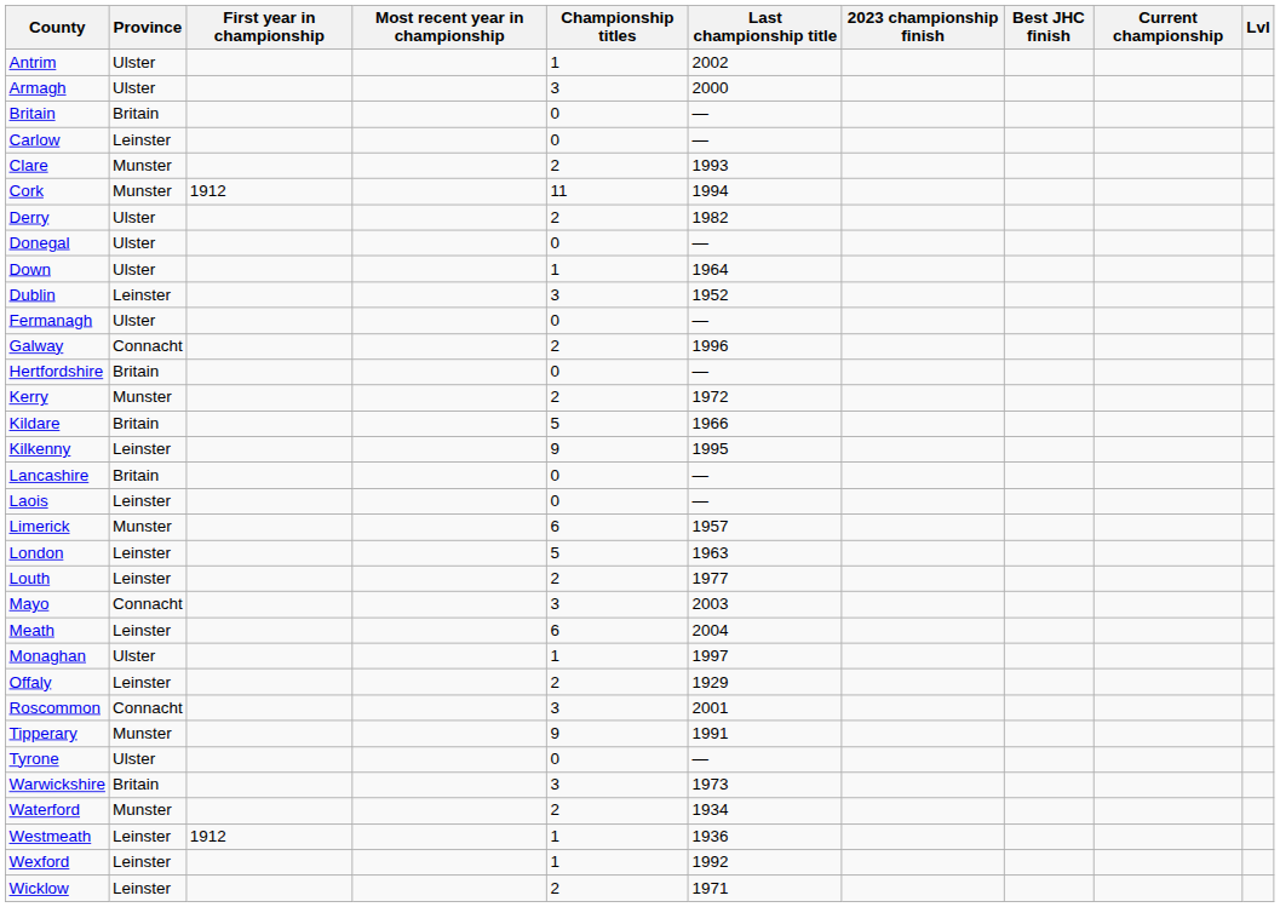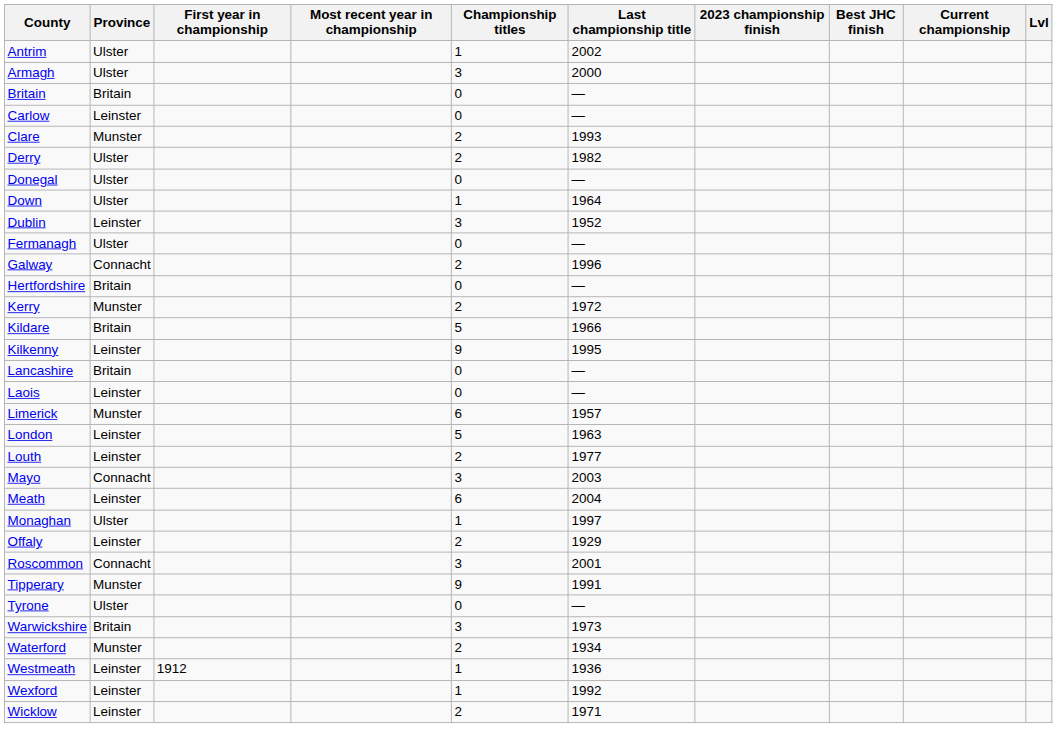 <table class="wikitable sortable">
 <tr>
 <th>County</th>
 <th>Province</th>
 <th>First year in championship</th>
 <th>Most recent year in championship</th>
 <th>Championship titles</th>
 <th>Last championship title</th>
 <th>2023 championship finish</th>
 <th>Best JHC finish</th>
 <th>Current championship</th>
 <th>Lvl</th>
 </tr>
 <tr>
 <td> <a href='#'>Antrim</a></td>
 <td>Ulster</td>
 <td></td>
 <td></td>
 <td>1</td>
 <td>2002</td>
 <td></td>
 <td></td>
 <td></td>
 <td></td>
 </tr>
 <tr>
 <td> <a href='#'>Armagh</a></td>
 <td>Ulster</td>
 <td></td>
 <td></td>
 <td>3</td>
 <td>2000</td>
 <td></td>
 <td></td>
 <td></td>
 <td></td>
 </tr>
 <tr>
 <td> <a href='#'>Britain</a></td>
 <td>Britain</td>
 <td></td>
 <td></td>
 <td>0</td>
 <td>—</td>
 <td></td>
 <td></td>
 <td></td>
 <td></td>
 </tr>
 <tr>
 <td> <a href='#'>Carlow</a></td>
 <td>Leinster</td>
 <td></td>
 <td></td>
 <td>0</td>
 <td>—</td>
 <td></td>
 <td></td>
 <td></td>
 <td></td>
 </tr>
 <tr>
 <td> <a href='#'>Clare</a></td>
 <td>Munster</td>
 <td></td>
 <td></td>
 <td>2</td>
 <td>1993</td>
-<td></td>
-<td></td>
-<td></td>
-<td></td>
-</tr>
-<tr>
-<td> <a href='#'>Cork</a></td>
-<td>Munster</td>
-<td>1912</td>
-<td></td>
-<td>11</td>
-<td>1994</td>
 <td></td>
 <td></td>
 <td></td>
 <td></td>
 </tr>
 <tr>
 <td> <a href='#'>Derry</a></td>
 <td>Ulster</td>
 <td></td>
 <td></td>
 <td>2</td>
 <td>1982</td>
 <td></td>
 <td></td>
 <td></td>
 <td></td>
 </tr>
 <tr>
 <td> <a href='#'>Donegal</a></td>
 <td>Ulster</td>
 <td></td>
 <td></td>
 <td>0</td>
 <td>—</td>
 <td></td>
 <td></td>
 <td></td>
 <td></td>
 </tr>
 <tr>
 <td> <a href='#'>Down</a></td>
 <td>Ulster</td>
 <td></td>
 <td></td>
 <td>1</td>
 <td>1964</td>
 <td></td>
 <td></td>
 <td></td>
 <td></td>
 </tr>
 <tr>
 <td> <a href='#'>Dublin</a></td>
 <td>Leinster</td>
 <td></td>
 <td></td>
 <td>3</td>
 <td>1952</td>
 <td></td>
 <td></td>
 <td></td>
 <td></td>
 </tr>
 <tr>
 <td><a href='#'>Fermanagh</a></td>
 <td>Ulster</td>
 <td></td>
 <td></td>
 <td>0</td>
 <td>—</td>
 <td></td>
 <td></td>
 <td></td>
 <td></td>
 </tr>
 <tr>
 <td> <a href='#'>Galway</a></td>
 <td>Connacht</td>
 <td></td>
 <td></td>
 <td>2</td>
 <td>1996</td>
 <td></td>
 <td></td>
 <td></td>
 <td></td>
 </tr>
 <tr>
 <td><a href='#'>Hertfordshire</a></td>
 <td>Britain</td>
 <td></td>
 <td></td>
 <td>0</td>
 <td>—</td>
 <td></td>
 <td></td>
 <td></td>
 <td></td>
 </tr>
 <tr>
 <td> <a href='#'>Kerry</a></td>
 <td>Munster</td>
 <td></td>
 <td></td>
 <td>2</td>
 <td>1972</td>
 <td></td>
 <td></td>
 <td></td>
 <td></td>
 </tr>
 <tr>
 <td> <a href='#'>Kildare</a></td>
 <td>Britain</td>
 <td></td>
 <td></td>
 <td>5</td>
 <td>1966</td>
 <td></td>
 <td></td>
 <td></td>
 <td></td>
 </tr>
 <tr>
 <td> <a href='#'>Kilkenny</a></td>
 <td>Leinster</td>
 <td></td>
 <td></td>
 <td>9</td>
 <td>1995</td>
 <td></td>
 <td></td>
 <td></td>
 <td></td>
 </tr>
 <tr>
 <td><a href='#'>Lancashire</a></td>
 <td>Britain</td>
 <td></td>
 <td></td>
 <td>0</td>
 <td>—</td>
 <td></td>
 <td></td>
 <td></td>
 <td></td>
 </tr>
 <tr>
 <td> <a href='#'>Laois</a></td>
 <td>Leinster</td>
 <td></td>
 <td></td>
 <td>0</td>
 <td>—</td>
 <td></td>
 <td></td>
 <td></td>
 <td></td>
 </tr>
 <tr>
 <td> <a href='#'>Limerick</a></td>
 <td>Munster</td>
 <td></td>
 <td></td>
 <td>6</td>
 <td>1957</td>
 <td></td>
 <td></td>
 <td></td>
 <td></td>
 </tr>
 <tr>
 <td> <a href='#'>London</a></td>
 <td>Leinster</td>
 <td></td>
 <td></td>
 <td>5</td>
 <td>1963</td>
 <td></td>
 <td></td>
 <td></td>
 <td></td>
 </tr>
 <tr>
 <td> <a href='#'>Louth</a></td>
 <td>Leinster</td>
 <td></td>
 <td></td>
 <td>2</td>
 <td>1977</td>
 <td></td>
 <td></td>
 <td></td>
 <td></td>
 </tr>
 <tr>
 <td> <a href='#'>Mayo</a></td>
 <td>Connacht</td>
 <td></td>
 <td></td>
 <td>3</td>
 <td>2003</td>
 <td></td>
 <td></td>
 <td></td>
 <td></td>
 </tr>
 <tr>
 <td> <a href='#'>Meath</a></td>
 <td>Leinster</td>
 <td></td>
 <td></td>
 <td>6</td>
 <td>2004</td>
 <td></td>
 <td></td>
 <td></td>
 <td></td>
 </tr>
 <tr>
 <td><a href='#'>Monaghan</a></td>
 <td>Ulster</td>
 <td></td>
 <td></td>
 <td>1</td>
 <td>1997</td>
 <td></td>
 <td></td>
 <td></td>
 <td></td>
 </tr>
 <tr>
 <td> <a href='#'>Offaly</a></td>
 <td>Leinster</td>
 <td></td>
 <td></td>
 <td>2</td>
 <td>1929</td>
 <td></td>
 <td></td>
 <td></td>
 <td></td>
 </tr>
 <tr>
 <td><a href='#'>Roscommon</a></td>
 <td>Connacht</td>
 <td></td>
 <td></td>
 <td>3</td>
 <td>2001</td>
 <td></td>
 <td></td>
 <td></td>
 <td></td>
 </tr>
 <tr>
 <td> <a href='#'>Tipperary</a></td>
 <td>Munster</td>
 <td></td>
 <td></td>
 <td>9</td>
 <td>1991</td>
 <td></td>
 <td></td>
 <td></td>
 <td></td>
 </tr>
 <tr>
 <td> <a href='#'>Tyrone</a></td>
 <td>Ulster</td>
 <td></td>
 <td></td>
 <td>0</td>
 <td>—</td>
 <td></td>
 <td></td>
 <td></td>
 <td></td>
 </tr>
 <tr>
 <td> <a href='#'>Warwickshire</a></td>
 <td>Britain</td>
 <td></td>
 <td></td>
 <td>3</td>
 <td>1973</td>
 <td></td>
 <td></td>
 <td></td>
 <td></td>
 </tr>
 <tr>
 <td> <a href='#'>Waterford</a></td>
 <td>Munster</td>
 <td></td>
 <td></td>
 <td>2</td>
 <td>1934</td>
 <td></td>
 <td></td>
 <td></td>
 <td></td>
 </tr>
 <tr>
 <td><a href='#'>Westmeath</a></td>
 <td>Leinster</td>
 <td>1912</td>
 <td></td>
 <td>1</td>
 <td>1936</td>
 <td></td>
 <td></td>
 <td></td>
 <td></td>
 </tr>
 <tr>
 <td> <a href='#'>Wexford</a></td>
 <td>Leinster</td>
 <td></td>
 <td></td>
 <td>1</td>
 <td>1992</td>
 <td></td>
 <td></td>
 <td></td>
 <td></td>
 </tr>
 <tr>
 <td> <a href='#'>Wicklow</a></td>
 <td>Leinster</td>
 <td></td>
 <td></td>
 <td>2</td>
 <td>1971</td>
 <td></td>
 <td></td>
 <td></td>
 <td></td>
 </tr>
 </table>
